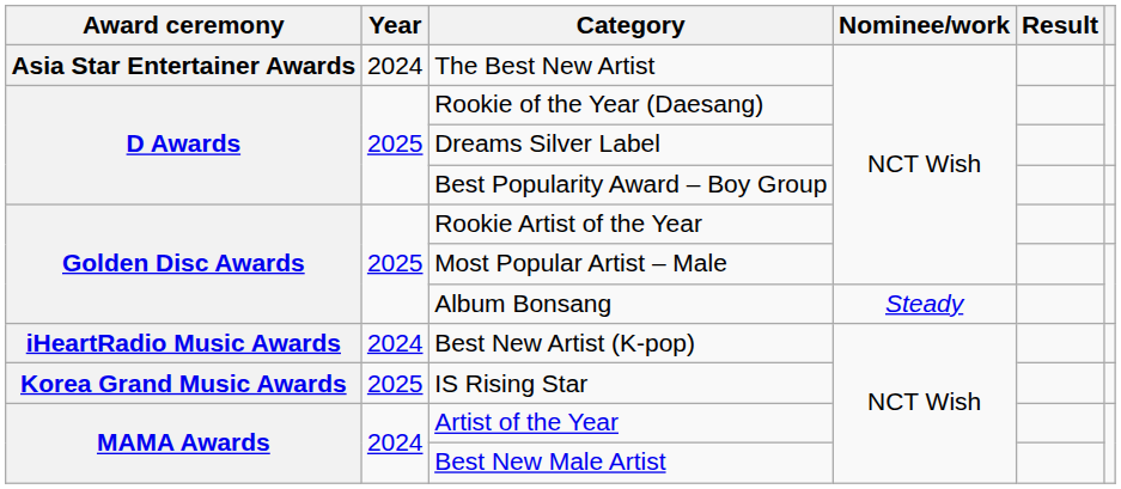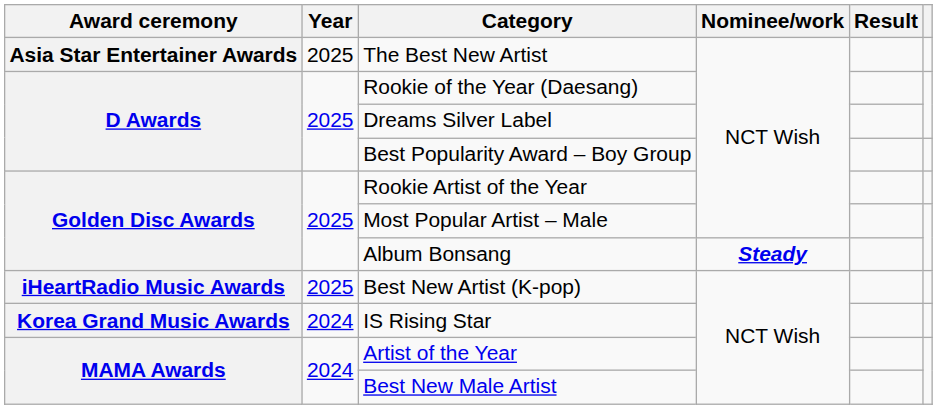 <table class="wikitable plainrowheaders sortable">
 <tr>
 <th scope="col">Award ceremony </th>
 <th scope="col">Year</th>
 <th scope="col">Category </th>
 <th scope="col">Nominee/work</th>
 <th scope="col">Result</th>
 <th scope="col" class="unsortable"></th>
 </tr>
 <tr>
 <th scope="row">Asia Star Entertainer Awards</th>
-<td style="text-align:center">2024</td>
+<td style="text-align:center">2025</td>
 <td>The Best New Artist</td>
 <td style="text-align:center" rowspan="6">NCT Wish</td>
 <td></td>
 <td style="text-align:center"></td>
 </tr>
 <tr>
 <th scope="row" rowspan="3"><a href='#'>D Awards</a></th>
 <td rowspan="3" style="text-align:center"><a href='#'>2025</a></td>
 <td>Rookie of the Year (Daesang)</td>
 <td></td>
 <td rowspan="2" style="text-align:center"></td>
 </tr>
 <tr>
 <td>Dreams Silver Label</td>
 <td></td>
 </tr>
 <tr>
 <td>Best Popularity Award – Boy Group</td>
 <td></td>
 <td style="text-align:center"></td>
 </tr>
 <tr>
 <th scope="row" rowspan="3"><a href='#'>Golden Disc Awards</a></th>
 <td style="text-align:center" rowspan="3"><a href='#'>2025</a></td>
 <td>Rookie Artist of the Year</td>
 <td></td>
 <td style="text-align:center"></td>
 </tr>
 <tr>
 <td>Most Popular Artist – Male</td>
 <td></td>
 <td style="text-align:center" rowspan="2"></td>
 </tr>
 <tr>
 <td>Album Bonsang</td>
-<td style="text-align:center"><em><a href='#'>Steady</a></em></td>
+<td style="text-align:center"><strong><em><a href='#'>Steady</a></em></strong></td>
 <td></td>
 </tr>
 <tr>
 <th scope="row"><a href='#'>iHeartRadio Music Awards</a></th>
-<td style="text-align:center"><a href='#'>2024</a></td>
+<td style="text-align:center"><a href='#'>2025</a></td>
 <td>Best New Artist (K-pop)</td>
 <td style="text-align:center" rowspan="4">NCT Wish</td>
 <td></td>
 <td style="text-align:center"></td>
 </tr>
 <tr>
 <th scope="row"><a href='#'>Korea Grand Music Awards</a></th>
-<td style="text-align:center"><a href='#'>2025</a></td>
+<td style="text-align:center"><a href='#'>2024</a></td>
 <td>IS Rising Star</td>
 <td></td>
 <td style="text-align:center"></td>
 </tr>
 <tr>
 <th scope="row" rowspan="2"><a href='#'>MAMA Awards</a></th>
 <td style="text-align:center" rowspan="2"><a href='#'>2024</a></td>
 <td><a href='#'>Artist of the Year</a></td>
 <td></td>
 <td style="text-align:center" rowspan="2"></td>
 </tr>
 <tr>
 <td><a href='#'>Best New Male Artist</a></td>
 <td></td>
 </tr>
 </table>
